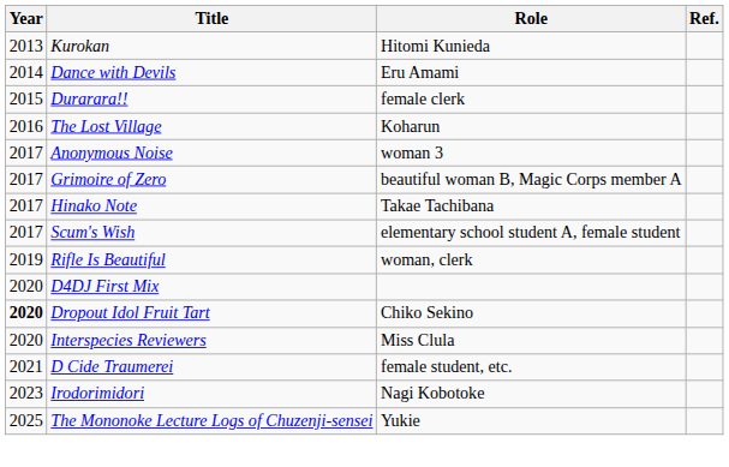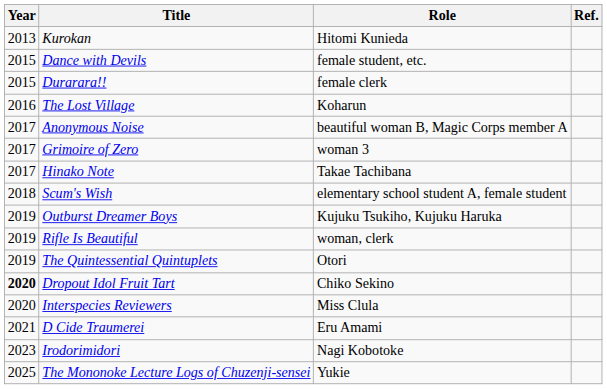 <table class="wikitable sortable plainrowheaders">
 <tr>
 <th scope="col">Year</th>
 <th scope="col">Title</th>
 <th scope="col">Role</th>
 <th scope="col" class="unsortable">Ref.</th>
 </tr>
 <tr>
 <td>2013</td>
 <td><em>Kurokan</em></td>
 <td>Hitomi Kunieda</td>
 <td></td>
 </tr>
 <tr>
-<td>2014</td>
+<td>2015</td>
 <td><em><a href='#'>Dance with Devils</a></em></td>
-<td>Eru Amami</td>
+<td>female student, etc.</td>
 <td></td>
 </tr>
 <tr>
 <td>2015</td>
 <td><em><a href='#'>Durarara!!</a></em></td>
 <td>female clerk</td>
 <td></td>
 </tr>
 <tr>
 <td>2016</td>
 <td><em><a href='#'>The Lost Village</a></em></td>
 <td>Koharun</td>
 <td></td>
 </tr>
 <tr>
 <td>2017</td>
 <td><em><a href='#'>Anonymous Noise</a></em></td>
-<td>woman 3</td>
+<td>beautiful woman B, Magic Corps member A</td>
 <td></td>
 </tr>
 <tr>
 <td>2017</td>
 <td><em><a href='#'>Grimoire of Zero</a></em></td>
-<td>beautiful woman B, Magic Corps member A</td>
+<td>woman 3</td>
 <td></td>
 </tr>
 <tr>
 <td>2017</td>
 <td><em><a href='#'>Hinako Note</a></em></td>
 <td>Takae Tachibana</td>
 <td></td>
 </tr>
 <tr>
-<td>2017</td>
+<td>2018</td>
 <td><em><a href='#'>Scum's Wish</a></em></td>
 <td>elementary school student A, female student</td>
+<td></td>
+</tr>
+<tr>
+<td>2019</td>
+<td><em><a href='#'>Outburst Dreamer Boys</a></em></td>
+<td>Kujuku Tsukiho, Kujuku Haruka</td>
 <td></td>
 </tr>
 <tr>
 <td>2019</td>
 <td><em><a href='#'>Rifle Is Beautiful</a></em></td>
 <td>woman, clerk</td>
 <td></td>
 </tr>
 <tr>
-<td>2020</td>
-<td><em><a href='#'>D4DJ First Mix</a></em></td>
-<td></td>
+<td>2019</td>
+<td><em><a href='#'>The Quintessential Quintuplets</a></em></td>
+<td>Otori</td>
 <td></td>
 </tr>
 <tr>
 <td><strong>2020</strong></td>
 <td><em><a href='#'>Dropout Idol Fruit Tart</a></em></td>
 <td>Chiko Sekino</td>
 <td></td>
 </tr>
 <tr>
 <td>2020</td>
 <td><em><a href='#'>Interspecies Reviewers</a></em></td>
 <td>Miss Clula</td>
 <td></td>
 </tr>
 <tr>
 <td>2021</td>
 <td><em><a href='#'>D Cide Traumerei</a></em></td>
-<td>female student, etc.</td>
+<td>Eru Amami</td>
 <td></td>
 </tr>
 <tr>
 <td>2023</td>
 <td><em><a href='#'>Irodorimidori</a></em></td>
 <td>Nagi Kobotoke</td>
 <td></td>
 </tr>
 <tr>
 <td>2025</td>
 <td><em><a href='#'>The Mononoke Lecture Logs of Chuzenji-sensei</a></em></td>
 <td>Yukie</td>
 <td></td>
 </tr>
 </table>
